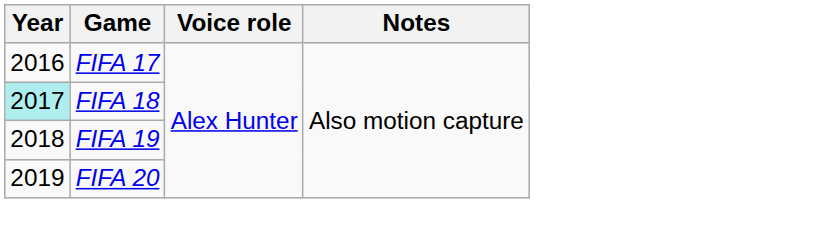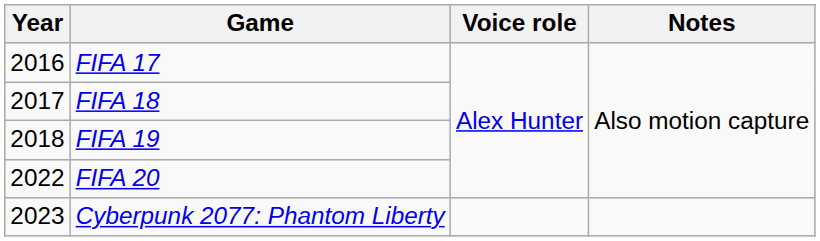 <table class="wikitable">
 <tr>
 <th>Year</th>
 <th>Game</th>
 <th>Voice role</th>
 <th>Notes</th>
 </tr>
 <tr>
 <td>2016</td>
 <td><em><a href='#'>FIFA 17</a></em></td>
 <td rowspan=4><a href='#'>Alex Hunter</a></td>
 <td rowspan=4>Also motion capture</td>
 </tr>
 <tr>
-<td style="background: paleturquoise;">2017</td>
+<td>2017</td>
 <td><em><a href='#'>FIFA 18</a></em></td>
 </tr>
 <tr>
 <td>2018</td>
 <td><em><a href='#'>FIFA 19</a></em></td>
 </tr>
 <tr>
-<td>2019</td>
+<td>2022</td>
 <td><em><a href='#'>FIFA 20</a></em></td>
 </tr>
+<tr>
+<td>2023</td>
+<td><em><a href='#'>Cyberpunk 2077: Phantom Liberty</a></em></td>
+<td></td>
+<td></td>
+</tr>
 </table>
